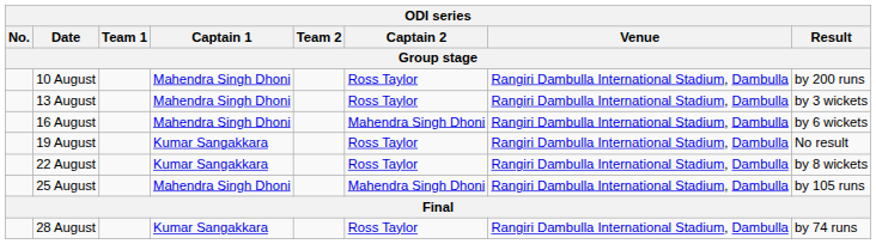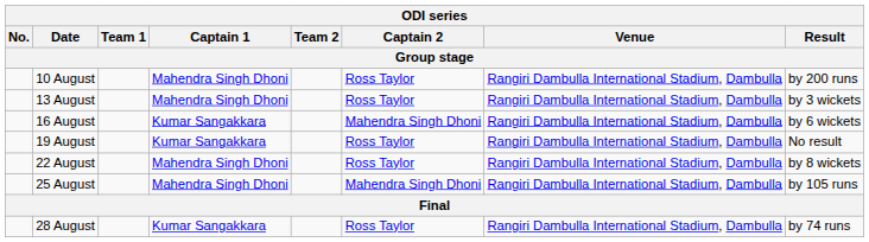 <table class="wikitable">
 <tr>
 <th colspan="9">ODI series</th>
 </tr>
 <tr>
 <th>No.</th>
 <th>Date</th>
 <th>Team 1</th>
 <th>Captain 1</th>
 <th>Team 2</th>
 <th>Captain 2</th>
 <th>Venue</th>
 <th>Result</th>
 </tr>
 <tr>
 <th colspan="9">Group stage</th>
 </tr>
 <tr>
 <td></td>
 <td>10 August</td>
 <td></td>
 <td><a href='#'>Mahendra Singh Dhoni</a></td>
 <td></td>
 <td><a href='#'>Ross Taylor</a></td>
 <td><a href='#'>Rangiri Dambulla International Stadium</a>, <a href='#'>Dambulla</a></td>
 <td> by 200 runs</td>
 </tr>
 <tr>
 <td></td>
 <td>13 August</td>
 <td></td>
 <td><a href='#'>Mahendra Singh Dhoni</a></td>
 <td></td>
 <td><a href='#'>Ross Taylor</a></td>
 <td><a href='#'>Rangiri Dambulla International Stadium</a>, <a href='#'>Dambulla</a></td>
 <td> by 3 wickets</td>
 </tr>
 <tr>
 <td></td>
 <td>16 August</td>
 <td></td>
-<td><a href='#'>Mahendra Singh Dhoni</a></td>
+<td><a href='#'>Kumar Sangakkara</a></td>
 <td></td>
 <td><a href='#'>Mahendra Singh Dhoni</a></td>
 <td><a href='#'>Rangiri Dambulla International Stadium</a>, <a href='#'>Dambulla</a></td>
 <td> by 6 wickets</td>
 </tr>
 <tr>
 <td></td>
 <td>19 August</td>
 <td></td>
 <td><a href='#'>Kumar Sangakkara</a></td>
 <td></td>
 <td><a href='#'>Ross Taylor</a></td>
 <td><a href='#'>Rangiri Dambulla International Stadium</a>, <a href='#'>Dambulla</a></td>
 <td>No result</td>
 </tr>
 <tr>
 <td></td>
 <td>22 August</td>
 <td></td>
-<td><a href='#'>Kumar Sangakkara</a></td>
+<td><a href='#'>Mahendra Singh Dhoni</a></td>
 <td></td>
 <td><a href='#'>Ross Taylor</a></td>
 <td><a href='#'>Rangiri Dambulla International Stadium</a>, <a href='#'>Dambulla</a></td>
 <td> by 8 wickets</td>
 </tr>
 <tr>
 <td></td>
 <td>25 August</td>
 <td></td>
 <td><a href='#'>Mahendra Singh Dhoni</a></td>
 <td></td>
 <td><a href='#'>Mahendra Singh Dhoni</a></td>
 <td><a href='#'>Rangiri Dambulla International Stadium</a>, <a href='#'>Dambulla</a></td>
 <td> by 105 runs</td>
 </tr>
 <tr>
 <th colspan="9">Final</th>
 </tr>
 <tr>
 <td></td>
 <td>28 August</td>
 <td></td>
 <td><a href='#'>Kumar Sangakkara</a></td>
 <td></td>
 <td><a href='#'>Ross Taylor</a></td>
 <td><a href='#'>Rangiri Dambulla International Stadium</a>, <a href='#'>Dambulla</a></td>
 <td> by 74 runs</td>
 </tr>
 </table>
